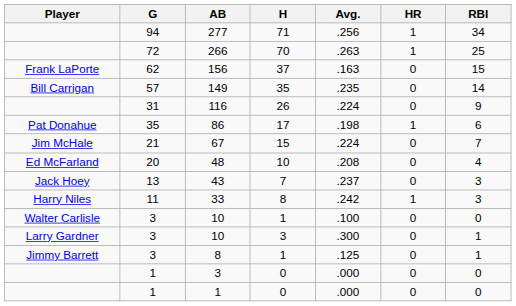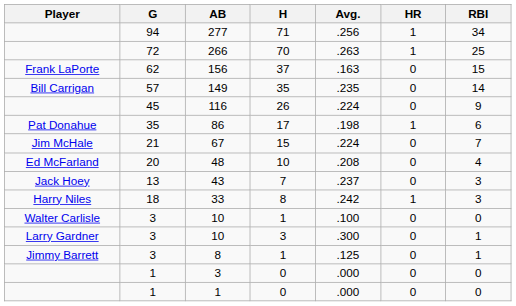 <table class="wikitable sortable" style="text-align:center; font-size: 95%;">
 <tr>
 <th bgcolor="#DDDDFF" width="16%">Player</th>
 <th bgcolor="#DDDDFF" width="9%">G</th>
 <th bgcolor="#DDDDFF" width="9%">AB</th>
 <th bgcolor="#DDDDFF" width="9%">H</th>
 <th bgcolor="#DDDDFF" width="9%">Avg.</th>
 <th bgcolor="#DDDDFF" width="9%">HR</th>
 <th bgcolor="#DDDDFF" width="9%">RBI</th>
 </tr>
 <tr>
 <td></td>
 <td>94</td>
 <td>277</td>
 <td>71</td>
 <td>.256</td>
 <td>1</td>
 <td>34</td>
 </tr>
 <tr>
 <td></td>
 <td>72</td>
 <td>266</td>
 <td>70</td>
 <td>.263</td>
 <td>1</td>
 <td>25</td>
 </tr>
 <tr>
 <td><a href='#'>Frank LaPorte</a></td>
 <td>62</td>
 <td>156</td>
 <td>37</td>
 <td>.163</td>
 <td>0</td>
 <td>15</td>
 </tr>
 <tr>
 <td><a href='#'>Bill Carrigan</a></td>
 <td>57</td>
 <td>149</td>
 <td>35</td>
 <td>.235</td>
 <td>0</td>
 <td>14</td>
 </tr>
 <tr>
 <td></td>
-<td>31</td>
+<td>45</td>
 <td>116</td>
 <td>26</td>
 <td>.224</td>
 <td>0</td>
 <td>9</td>
 </tr>
 <tr>
 <td><a href='#'>Pat Donahue</a></td>
 <td>35</td>
 <td>86</td>
 <td>17</td>
 <td>.198</td>
 <td>1</td>
 <td>6</td>
 </tr>
 <tr>
 <td><a href='#'>Jim McHale</a></td>
 <td>21</td>
 <td>67</td>
 <td>15</td>
 <td>.224</td>
 <td>0</td>
 <td>7</td>
 </tr>
 <tr>
 <td><a href='#'>Ed McFarland</a></td>
 <td>20</td>
 <td>48</td>
 <td>10</td>
 <td>.208</td>
 <td>0</td>
 <td>4</td>
 </tr>
 <tr>
 <td><a href='#'>Jack Hoey</a></td>
 <td>13</td>
 <td>43</td>
 <td>7</td>
 <td>.237</td>
 <td>0</td>
 <td>3</td>
 </tr>
 <tr>
 <td><a href='#'>Harry Niles</a></td>
-<td>11</td>
+<td>18</td>
 <td>33</td>
 <td>8</td>
 <td>.242</td>
 <td>1</td>
 <td>3</td>
 </tr>
 <tr>
 <td><a href='#'>Walter Carlisle</a></td>
 <td>3</td>
 <td>10</td>
 <td>1</td>
 <td>.100</td>
 <td>0</td>
 <td>0</td>
 </tr>
 <tr>
 <td><a href='#'>Larry Gardner</a></td>
 <td>3</td>
 <td>10</td>
 <td>3</td>
 <td>.300</td>
 <td>0</td>
 <td>1</td>
 </tr>
 <tr>
 <td><a href='#'>Jimmy Barrett</a></td>
 <td>3</td>
 <td>8</td>
 <td>1</td>
 <td>.125</td>
 <td>0</td>
 <td>1</td>
 </tr>
 <tr>
 <td></td>
 <td>1</td>
 <td>3</td>
 <td>0</td>
 <td>.000</td>
 <td>0</td>
 <td>0</td>
 </tr>
 <tr>
 <td></td>
 <td>1</td>
 <td>1</td>
 <td>0</td>
 <td>.000</td>
 <td>0</td>
 <td>0</td>
 </tr>
 </table>
